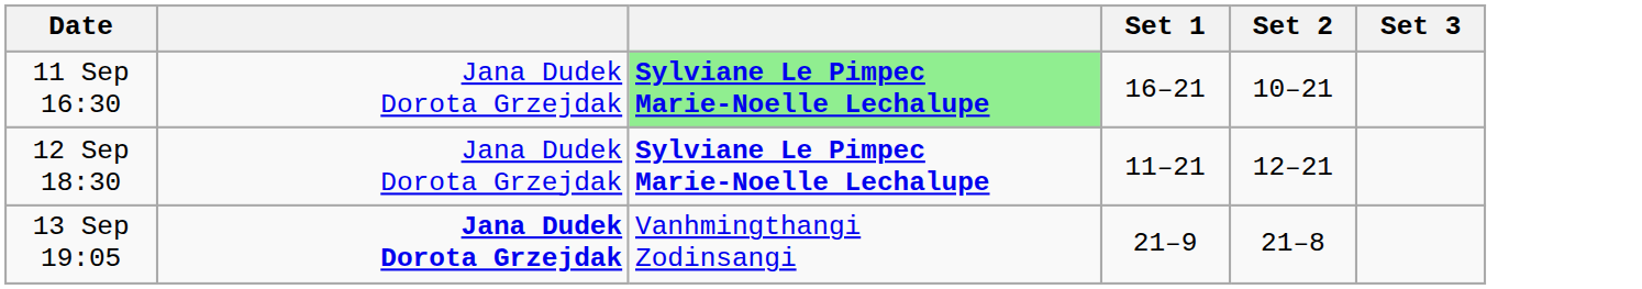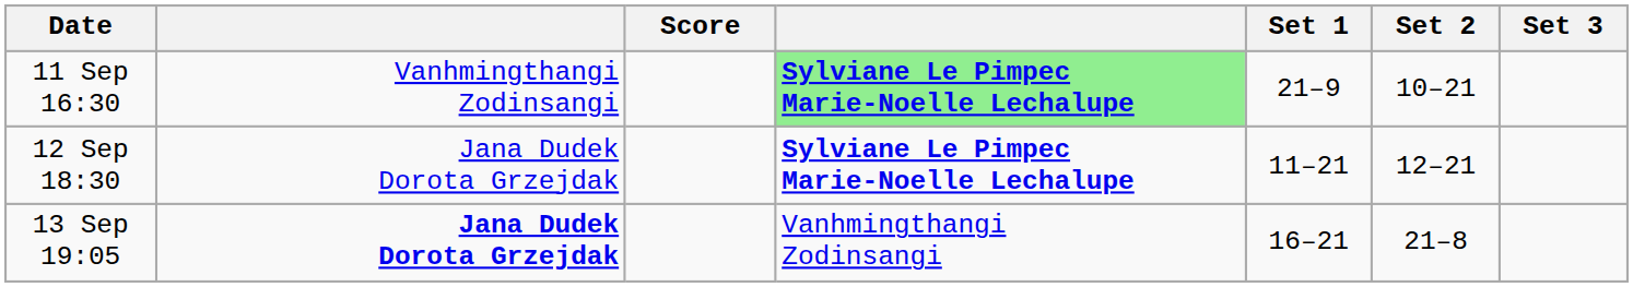 <table class="wikitable" style="text-align: center; font-size:90%">
 <tr>
 <th width="60">Date</th>
 <th align="right" width="200"></th>
+<th width="60">Score</th>
 <th align="left" width="200"></th>
 <th width="50">Set 1</th>
 <th width="50">Set 2</th>
 <th width="50">Set 3</th>
 </tr>
 <tr>
 <td>11 Sep<br>16:30</td>
-<td align="right"><a href='#'>Jana Dudek</a> <br><a href='#'>Dorota Grzejdak</a> </td>
+<td align="right"><a href='#'>Vanhmingthangi</a> <br><a href='#'>Zodinsangi</a> </td>
+<td align="center"></td>
 <td align="left" style="background: lightgreen;"><strong> <a href='#'>Sylviane Le Pimpec</a><br> <a href='#'>Marie-Noelle Lechalupe</a></strong></td>
-<td>16–21</td>
+<td>21–9</td>
 <td>10–21</td>
 <td></td>
 </tr>
 <tr>
 <td>12 Sep<br>18:30</td>
 <td align="right"><a href='#'>Jana Dudek</a> <br><a href='#'>Dorota Grzejdak</a> </td>
+<td align="center"></td>
 <td align="left"><strong> <a href='#'>Sylviane Le Pimpec</a><br> <a href='#'>Marie-Noelle Lechalupe</a></strong></td>
 <td>11–21</td>
 <td>12–21</td>
 <td></td>
 </tr>
 <tr>
 <td>13 Sep<br>19:05</td>
 <td align="right"><strong><a href='#'>Jana Dudek</a> <br><a href='#'>Dorota Grzejdak</a> </strong></td>
+<td align="center"></td>
 <td align="left"> <a href='#'>Vanhmingthangi</a><br> <a href='#'>Zodinsangi</a></td>
-<td>21–9</td>
+<td>16–21</td>
 <td>21–8</td>
 <td></td>
 </tr>
 </table>
